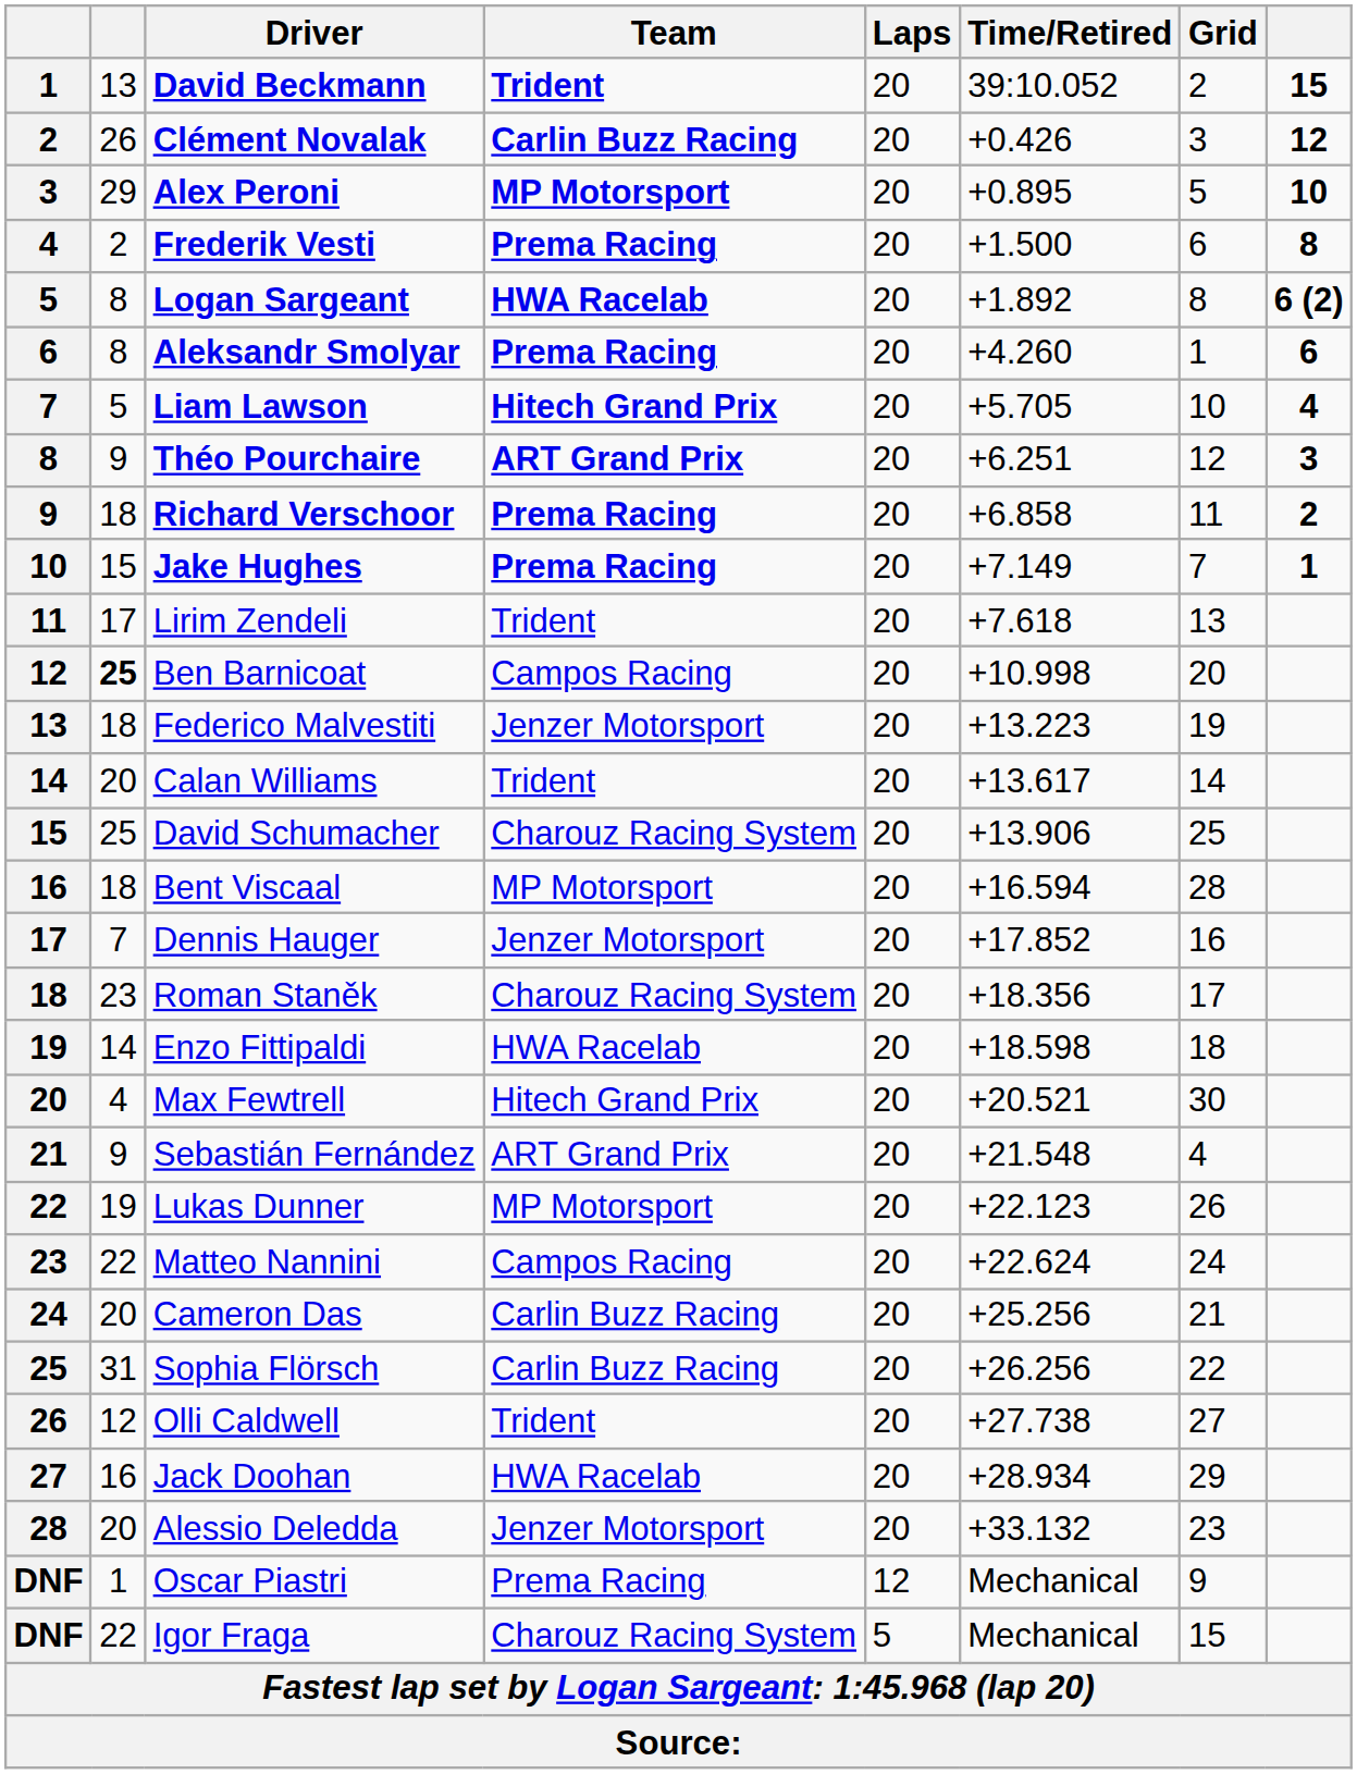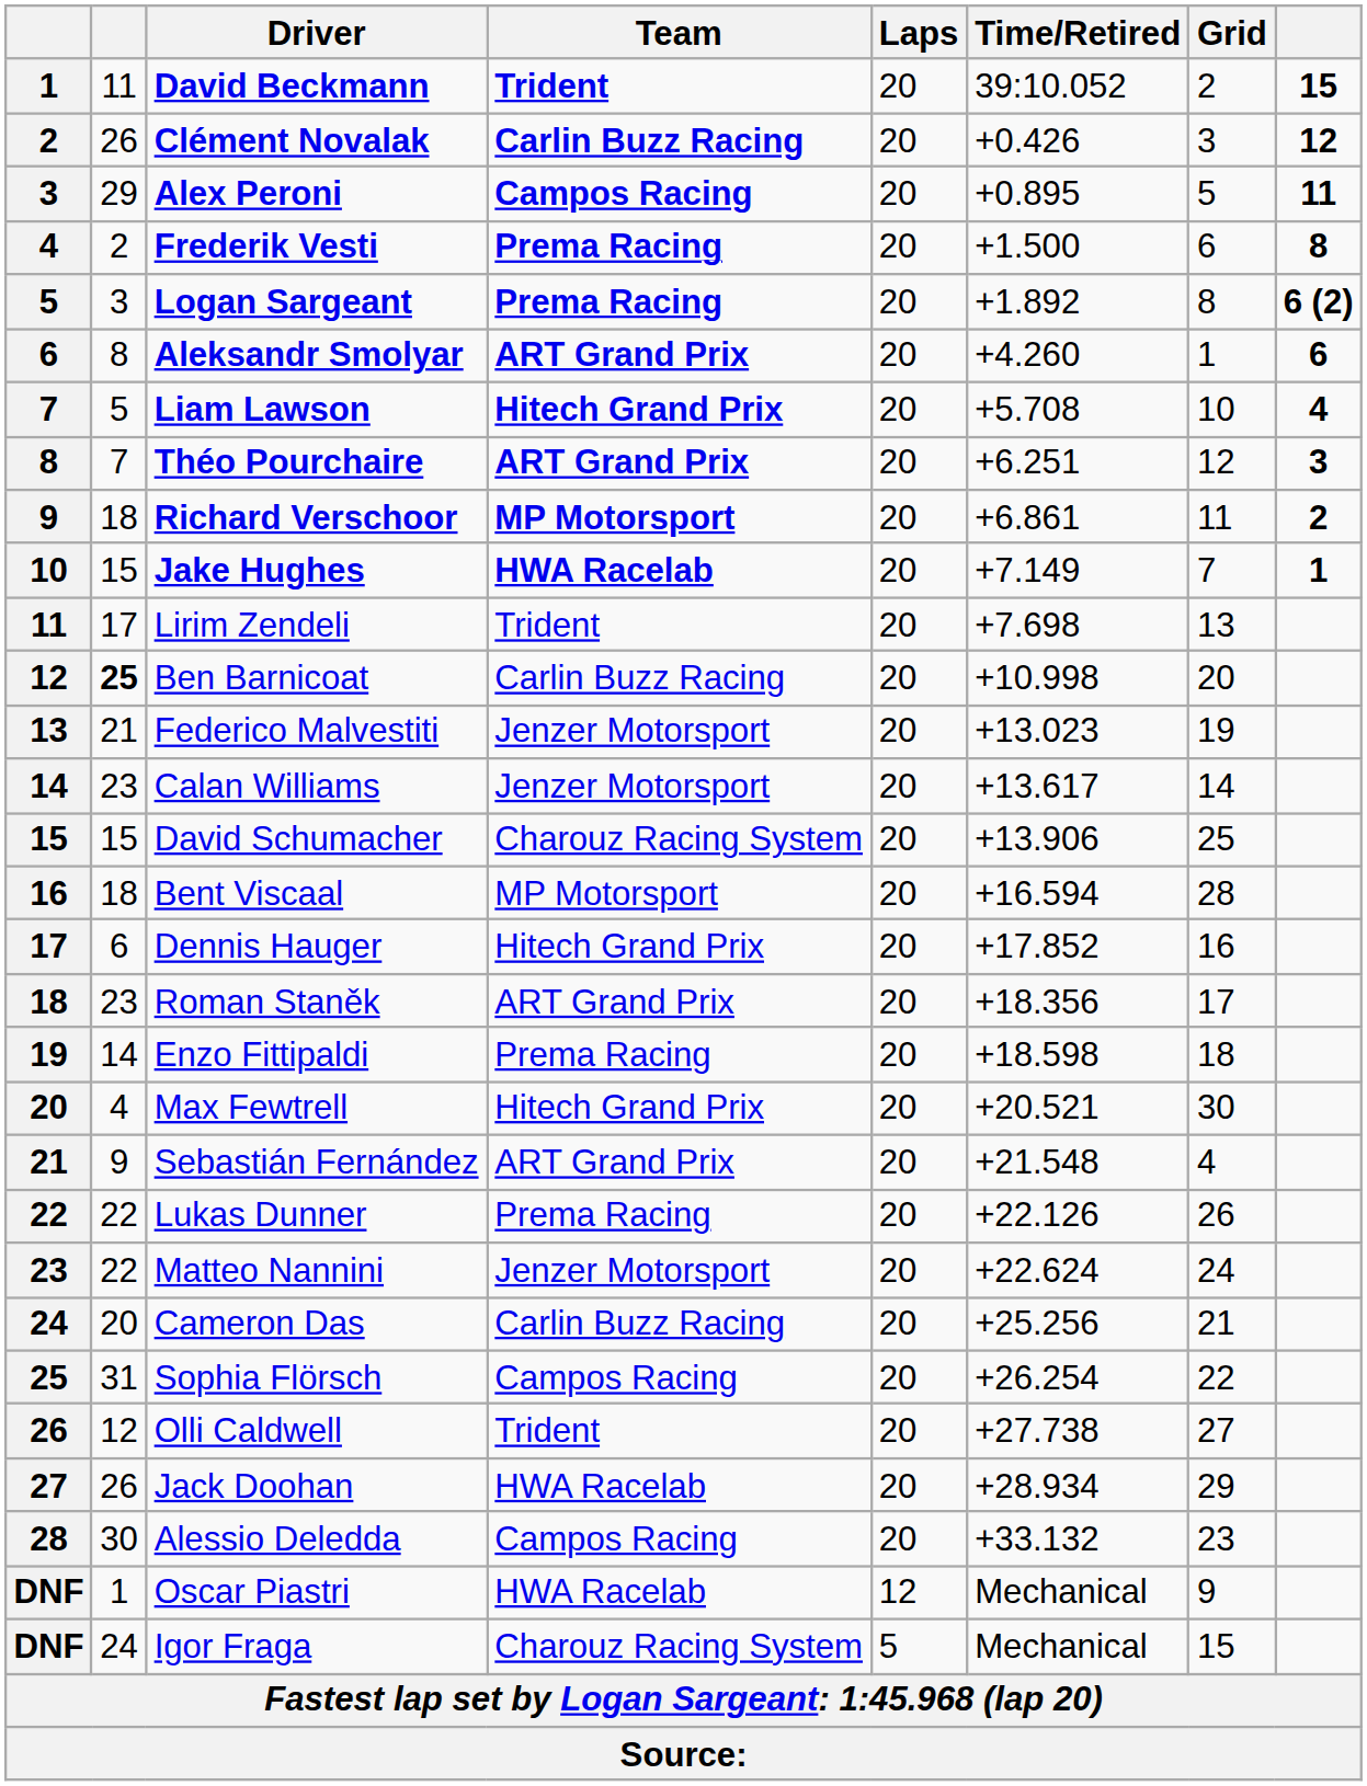 <table class="wikitable" style="font-size:85%">
 <tr>
 <th></th>
 <th></th>
 <th>Driver</th>
 <th>Team</th>
 <th>Laps</th>
 <th>Time/Retired</th>
 <th>Grid</th>
 <th></th>
 </tr>
 <tr>
 <th>1</th>
-<td align="center">13</td>
+<td align="center">11</td>
 <td><strong> <a href='#'>David Beckmann</a></strong></td>
 <td><a href='#'><strong>Trident</strong></a></td>
 <td>20</td>
 <td>39:10.052</td>
 <td>2</td>
 <td align="center"><strong>15</strong></td>
 </tr>
 <tr>
 <th>2</th>
 <td align="center">26</td>
 <td><strong> <a href='#'>Clément Novalak</a></strong></td>
 <td><a href='#'><strong>Carlin Buzz Racing</strong></a></td>
 <td>20</td>
 <td>+0.426</td>
 <td>3</td>
 <td align="center"><strong>12</strong></td>
 </tr>
 <tr>
 <th>3</th>
 <td align="center">29</td>
 <td><strong> <a href='#'>Alex Peroni</a></strong></td>
-<td><strong><a href='#'>MP Motorsport</a></strong></td>
+<td><strong><a href='#'>Campos Racing</a></strong></td>
 <td>20</td>
 <td>+0.895</td>
 <td>5</td>
-<td align="center"><strong>10</strong></td>
+<td align="center"><strong>11</strong></td>
 </tr>
 <tr>
 <th>4</th>
 <td align="center">2</td>
 <td><strong> <a href='#'>Frederik Vesti</a></strong></td>
 <td><strong><a href='#'>Prema Racing</a></strong></td>
 <td>20</td>
 <td>+1.500</td>
 <td>6</td>
 <td align="center"><strong>8</strong></td>
 </tr>
 <tr>
 <th>5</th>
-<td align="center">8</td>
+<td align="center">3</td>
 <td><strong> <a href='#'>Logan Sargeant</a></strong></td>
-<td><a href='#'><strong>HWA Racelab</strong></a></td>
+<td><strong><a href='#'>Prema Racing</a></strong></td>
 <td>20</td>
 <td>+1.892</td>
 <td>8</td>
 <td align="center"><strong>6 (2)</strong></td>
 </tr>
 <tr>
 <th>6</th>
 <td align="center">8</td>
 <td><strong> <a href='#'>Aleksandr Smolyar</a></strong></td>
-<td><strong><a href='#'>Prema Racing</a></strong></td>
+<td><strong><a href='#'>ART Grand Prix</a></strong></td>
 <td>20</td>
 <td>+4.260</td>
 <td>1</td>
 <td align="center"><strong>6</strong></td>
 </tr>
 <tr>
 <th>7</th>
 <td align="center">5</td>
 <td><strong> <a href='#'>Liam Lawson</a></strong></td>
 <td><strong><a href='#'>Hitech Grand Prix</a></strong></td>
 <td>20</td>
-<td>+5.705</td>
+<td>+5.708</td>
 <td>10</td>
 <td align="center"><strong>4</strong></td>
 </tr>
 <tr>
 <th>8</th>
-<td align="center">9</td>
+<td align="center">7</td>
 <td> <strong><a href='#'>Théo Pourchaire</a></strong></td>
 <td><strong><a href='#'>ART Grand Prix</a></strong></td>
 <td>20</td>
 <td>+6.251</td>
 <td>12</td>
 <td align="center"><strong>3</strong></td>
 </tr>
 <tr>
 <th>9</th>
 <td align="center">18</td>
 <td> <strong><a href='#'>Richard Verschoor</a></strong></td>
-<td><strong><a href='#'>Prema Racing</a></strong></td>
+<td><strong><a href='#'>MP Motorsport</a></strong></td>
 <td>20</td>
-<td>+6.858</td>
+<td>+6.861</td>
 <td>11</td>
 <td align="center"><strong>2</strong></td>
 </tr>
 <tr>
 <th>10</th>
 <td align="center">15</td>
 <td><strong> <a href='#'>Jake Hughes</a></strong></td>
-<td><strong><a href='#'>Prema Racing</a></strong></td>
+<td><a href='#'><strong>HWA Racelab</strong></a></td>
 <td>20</td>
 <td>+7.149</td>
 <td>7</td>
 <td align="center"><strong>1</strong></td>
 </tr>
 <tr>
 <th>11</th>
 <td align="center">17</td>
 <td> <a href='#'>Lirim Zendeli</a></td>
 <td><a href='#'>Trident</a></td>
 <td>20</td>
-<td>+7.618</td>
+<td>+7.698</td>
 <td>13</td>
 <td align="center"></td>
 </tr>
 <tr>
 <th>12</th>
 <td align="center"><strong>25</strong></td>
 <td> <a href='#'>Ben Barnicoat</a></td>
-<td><a href='#'>Campos Racing</a></td>
+<td><a href='#'>Carlin Buzz Racing</a></td>
 <td>20</td>
 <td>+10.998</td>
 <td>20</td>
 <td align="center"></td>
 </tr>
 <tr>
 <th>13</th>
-<td align="center">18</td>
+<td align="center">21</td>
 <td> <a href='#'>Federico Malvestiti</a></td>
 <td><a href='#'>Jenzer Motorsport</a></td>
 <td>20</td>
-<td>+13.223</td>
+<td>+13.023</td>
 <td>19</td>
 <td align="center"></td>
 </tr>
 <tr>
 <th>14</th>
-<td align="center">20</td>
+<td align="center">23</td>
 <td> <a href='#'>Calan Williams</a></td>
-<td><a href='#'>Trident</a></td>
+<td><a href='#'>Jenzer Motorsport</a></td>
 <td>20</td>
 <td>+13.617</td>
 <td>14</td>
 <td align="center"></td>
 </tr>
 <tr>
 <th>15</th>
-<td align="center">25</td>
+<td align="center">15</td>
 <td> <a href='#'>David Schumacher</a></td>
 <td><a href='#'>Charouz Racing System</a></td>
 <td>20</td>
 <td>+13.906</td>
 <td>25</td>
 <td align="center"></td>
 </tr>
 <tr>
 <th>16</th>
 <td align="center">18</td>
 <td> <a href='#'>Bent Viscaal</a></td>
 <td><a href='#'>MP Motorsport</a></td>
 <td>20</td>
 <td>+16.594</td>
 <td>28</td>
 <td align="center"></td>
 </tr>
 <tr>
 <th>17</th>
-<td align="center">7</td>
+<td align="center">6</td>
 <td> <a href='#'>Dennis Hauger</a></td>
-<td><a href='#'>Jenzer Motorsport</a></td>
+<td><a href='#'>Hitech Grand Prix</a></td>
 <td>20</td>
 <td>+17.852</td>
 <td>16</td>
 <td align="center"></td>
 </tr>
 <tr>
 <th>18</th>
 <td align="center">23</td>
 <td> <a href='#'>Roman Staněk</a></td>
-<td><a href='#'>Charouz Racing System</a></td>
+<td><a href='#'>ART Grand Prix</a></td>
 <td>20</td>
 <td>+18.356</td>
 <td>17</td>
 <td align="center"></td>
 </tr>
 <tr>
 <th>19</th>
 <td align="center">14</td>
 <td> <a href='#'>Enzo Fittipaldi</a></td>
-<td><a href='#'>HWA Racelab</a></td>
+<td><a href='#'>Prema Racing</a></td>
 <td>20</td>
 <td>+18.598</td>
 <td>18</td>
 <td align="center"></td>
 </tr>
 <tr>
 <th>20</th>
 <td align="center">4</td>
 <td> <a href='#'>Max Fewtrell</a></td>
 <td><a href='#'>Hitech Grand Prix</a></td>
 <td>20</td>
 <td>+20.521</td>
 <td>30</td>
 <td align="center"></td>
 </tr>
 <tr>
 <th>21</th>
 <td align="center">9</td>
 <td> <a href='#'>Sebastián Fernández</a></td>
 <td><a href='#'>ART Grand Prix</a></td>
 <td>20</td>
 <td>+21.548</td>
 <td>4</td>
 <td align="center"></td>
 </tr>
 <tr>
 <th>22</th>
-<td align="center">19</td>
+<td align="center">22</td>
 <td> <a href='#'>Lukas Dunner</a></td>
-<td><a href='#'>MP Motorsport</a></td>
+<td><a href='#'>Prema Racing</a></td>
 <td>20</td>
-<td>+22.123</td>
+<td>+22.126</td>
 <td>26</td>
 <td align="center"></td>
 </tr>
 <tr>
 <th>23</th>
 <td align="center">22</td>
 <td> <a href='#'>Matteo Nannini</a></td>
-<td><a href='#'>Campos Racing</a></td>
+<td><a href='#'>Jenzer Motorsport</a></td>
 <td>20</td>
 <td>+22.624</td>
 <td>24</td>
 <td align="center"></td>
 </tr>
 <tr>
 <th>24</th>
 <td align="center">20</td>
 <td> <a href='#'>Cameron Das</a></td>
 <td><a href='#'>Carlin Buzz Racing</a></td>
 <td>20</td>
 <td>+25.256</td>
 <td>21</td>
 <td align="center"></td>
 </tr>
 <tr>
 <th>25</th>
 <td align="center">31</td>
 <td> <a href='#'>Sophia Flörsch</a></td>
-<td><a href='#'>Carlin Buzz Racing</a></td>
+<td><a href='#'>Campos Racing</a></td>
 <td>20</td>
-<td>+26.256</td>
+<td>+26.254</td>
 <td>22</td>
 <td align="center"></td>
 </tr>
 <tr>
 <th>26</th>
 <td align="center">12</td>
 <td> <a href='#'>Olli Caldwell</a></td>
 <td><a href='#'>Trident</a></td>
 <td>20</td>
 <td>+27.738</td>
 <td>27</td>
 <td align="center"></td>
 </tr>
 <tr>
 <th>27</th>
-<td align="center">16</td>
+<td align="center">26</td>
 <td> <a href='#'>Jack Doohan</a></td>
 <td><a href='#'>HWA Racelab</a></td>
 <td>20</td>
 <td>+28.934</td>
 <td>29</td>
 <td align="center"></td>
 </tr>
 <tr>
 <th>28</th>
-<td align="center">20</td>
+<td align="center">30</td>
 <td> <a href='#'>Alessio Deledda</a></td>
-<td><a href='#'>Jenzer Motorsport</a></td>
+<td><a href='#'>Campos Racing</a></td>
 <td>20</td>
 <td>+33.132</td>
 <td>23</td>
 <td align="center"></td>
 </tr>
 <tr>
 <th>DNF</th>
 <td align="center">1</td>
 <td> <a href='#'>Oscar Piastri</a></td>
-<td><a href='#'>Prema Racing</a></td>
+<td><a href='#'>HWA Racelab</a></td>
 <td>12</td>
 <td>Mechanical</td>
 <td>9</td>
 <td align="center"></td>
 </tr>
 <tr>
 <th>DNF</th>
-<td align="center">22</td>
+<td align="center">24</td>
 <td> <a href='#'>Igor Fraga</a></td>
 <td><a href='#'>Charouz Racing System</a></td>
 <td>5</td>
 <td>Mechanical</td>
 <td>15</td>
 <td></td>
 </tr>
 <tr>
 <th colspan="8" align="center"><em>Fastest lap set by  <a href='#'>Logan Sargeant</a>: 1:45.968 (lap 20)</em></th>
 </tr>
 <tr>
 <th colspan="8">Source:</th>
 </tr>
 </table>
